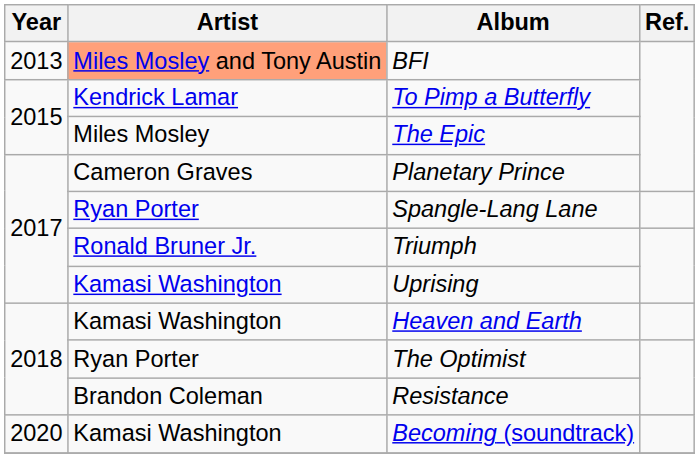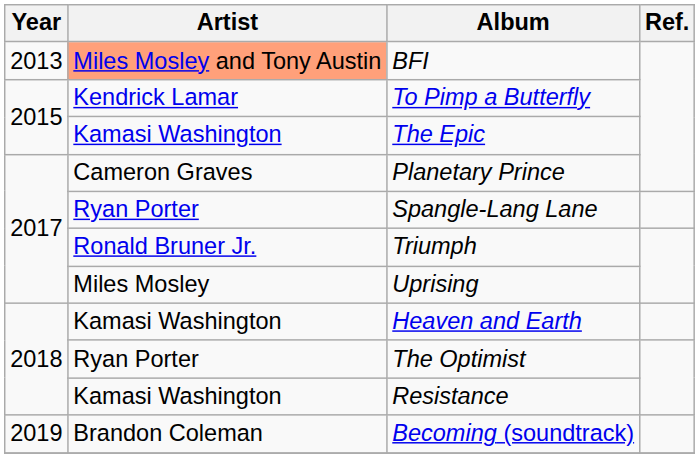 <table class="wikitable">
 <tr>
 <th>Year</th>
 <th>Artist</th>
 <th>Album</th>
 <th>Ref.</th>
 </tr>
 <tr>
 <td>2013</td>
 <td style="background: lightsalmon;"><a href='#'>Miles Mosley</a> and Tony Austin</td>
 <td><em>BFI</em></td>
 <td rowspan="4"></td>
 </tr>
 <tr>
 <td rowspan="2">2015</td>
 <td><a href='#'>Kendrick Lamar</a></td>
 <td><em><a href='#'>To Pimp a Butterfly</a></em></td>
 </tr>
 <tr>
-<td>Miles Mosley</td>
+<td><a href='#'>Kamasi Washington</a></td>
 <td><em><a href='#'>The Epic</a></em></td>
 </tr>
 <tr>
 <td rowspan="4">2017</td>
 <td>Cameron Graves</td>
 <td><em>Planetary Prince</em></td>
 </tr>
 <tr>
 <td><a href='#'>Ryan Porter</a></td>
 <td><em>Spangle-Lang Lane</em></td>
 <td></td>
 </tr>
 <tr>
 <td><a href='#'>Ronald Bruner Jr.</a></td>
 <td><em>Triumph</em></td>
 <td rowspan="2"></td>
 </tr>
 <tr>
-<td><a href='#'>Kamasi Washington</a></td>
+<td>Miles Mosley</td>
 <td><em>Uprising</em></td>
 </tr>
 <tr>
 <td rowspan="3">2018</td>
 <td>Kamasi Washington</td>
 <td><em><a href='#'>Heaven and Earth</a></em></td>
 <td></td>
 </tr>
 <tr>
 <td>Ryan Porter</td>
 <td><em>The Optimist</em></td>
 <td rowspan="2"></td>
 </tr>
 <tr>
-<td>Brandon Coleman</td>
+<td>Kamasi Washington</td>
 <td><em>Resistance</em></td>
 </tr>
 <tr>
-<td>2020</td>
-<td>Kamasi Washington</td>
+<td>2019</td>
+<td>Brandon Coleman</td>
 <td><a href='#'><em>Becoming</em> (soundtrack)</a></td>
 <td></td>
 </tr>
 <tr>
 </tr>
 </table>
